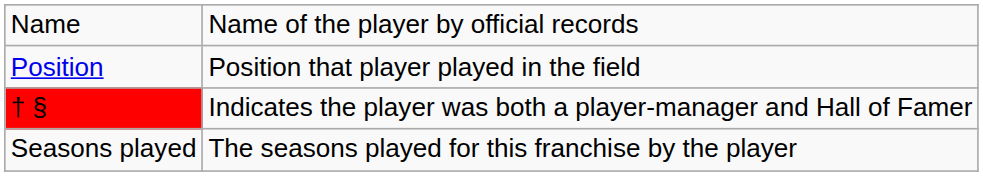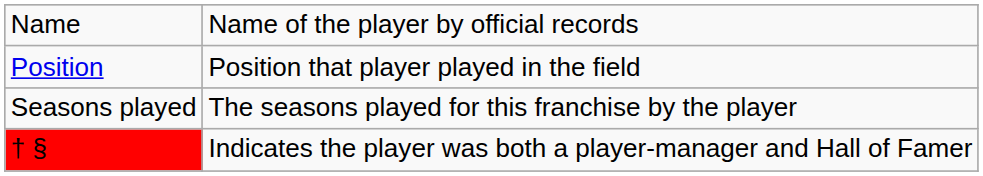 <table class="wikitable">
 <tr>
 <td>Name</td>
 <td>Name of the player by official records</td>
 </tr>
 <tr>
 <td><a href='#'>Position</a></td>
 <td>Position that player played in the field</td>
 </tr>
 <tr>
+<td>Seasons played</td>
+<td>The seasons played for this franchise by the player</td>
+</tr>
+<tr>
 <td bgcolor="#FF0000">† §</td>
 <td>Indicates the player was both a player-manager and Hall of Famer</td>
 </tr>
-<tr>
-<td>Seasons played</td>
-<td>The seasons played for this franchise by the player</td>
-</tr>
 </table>
